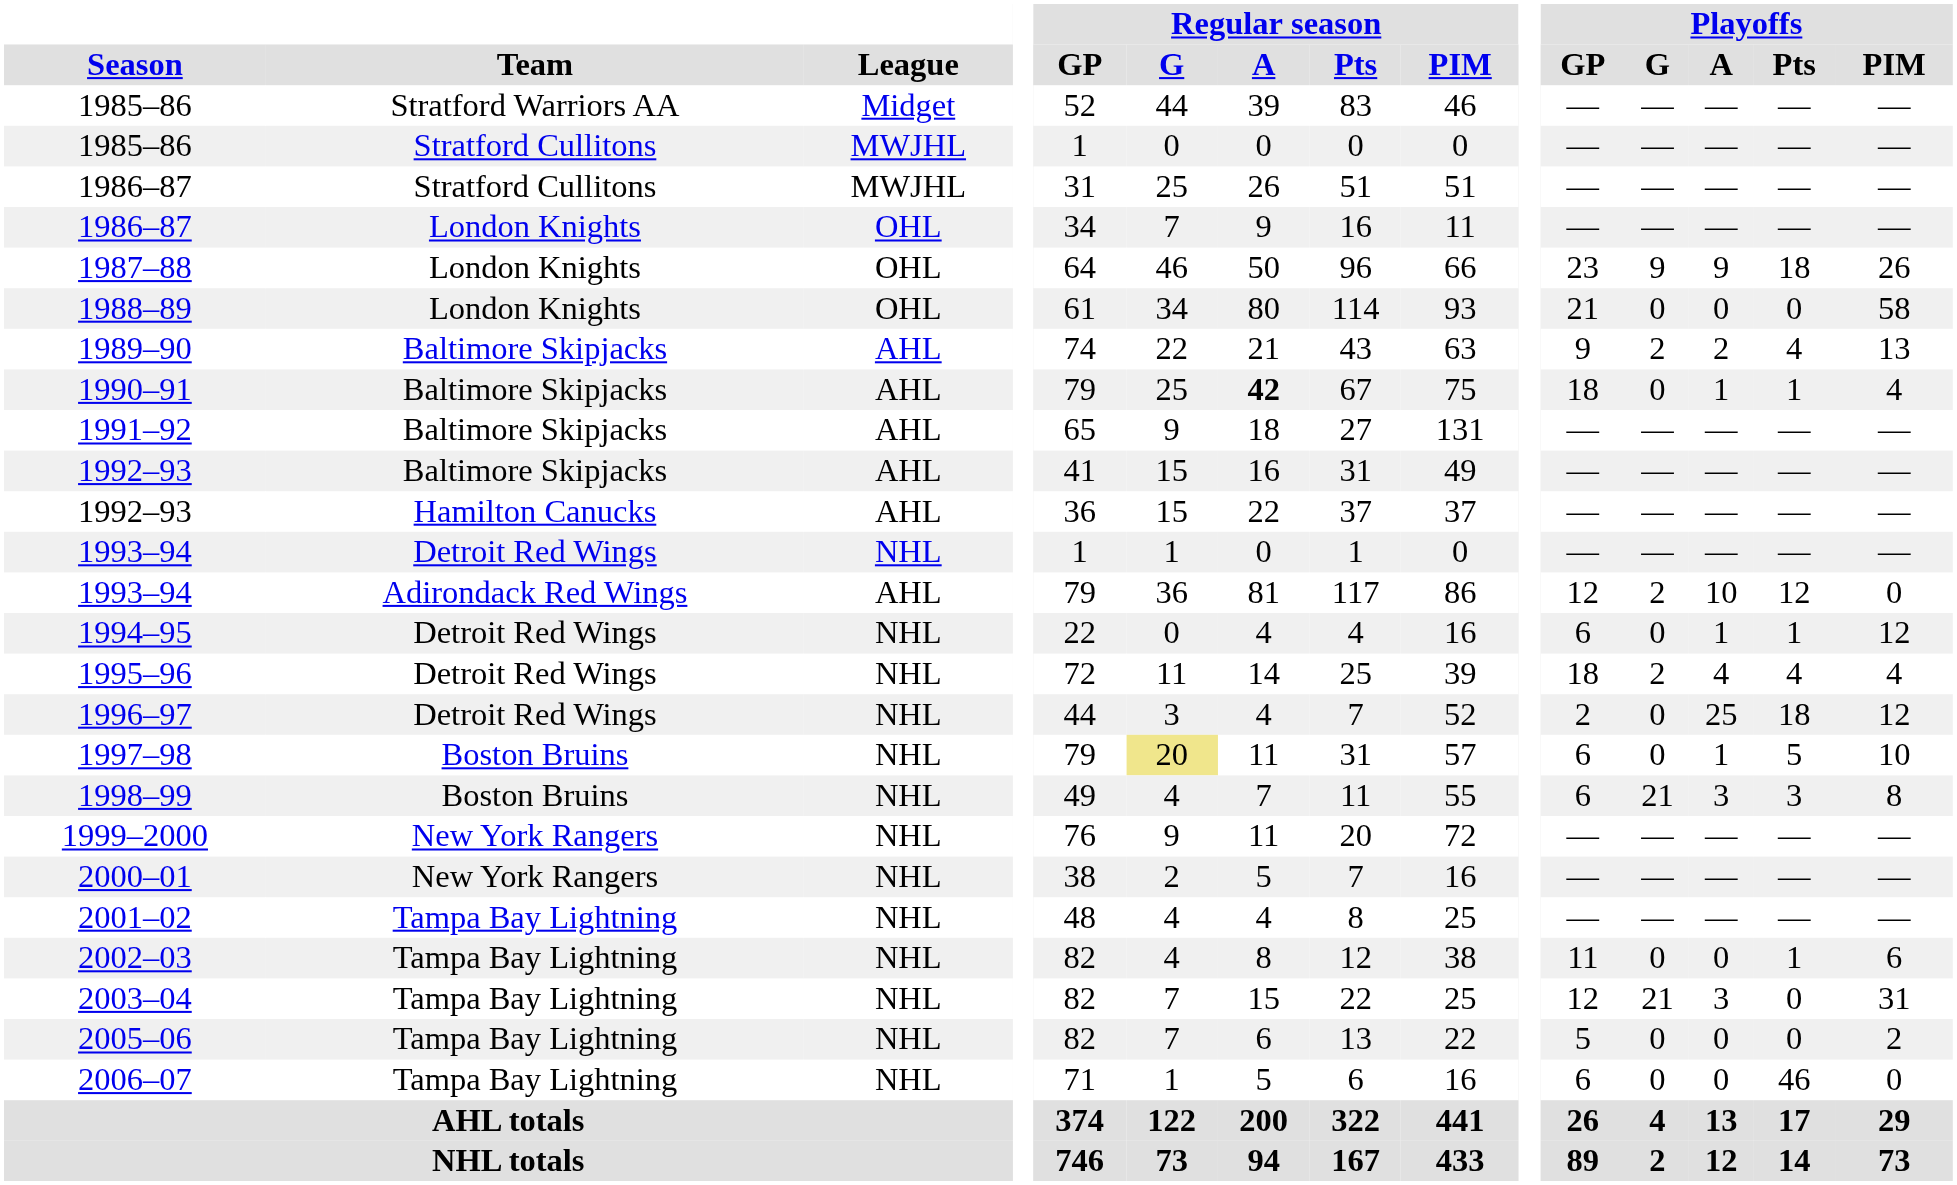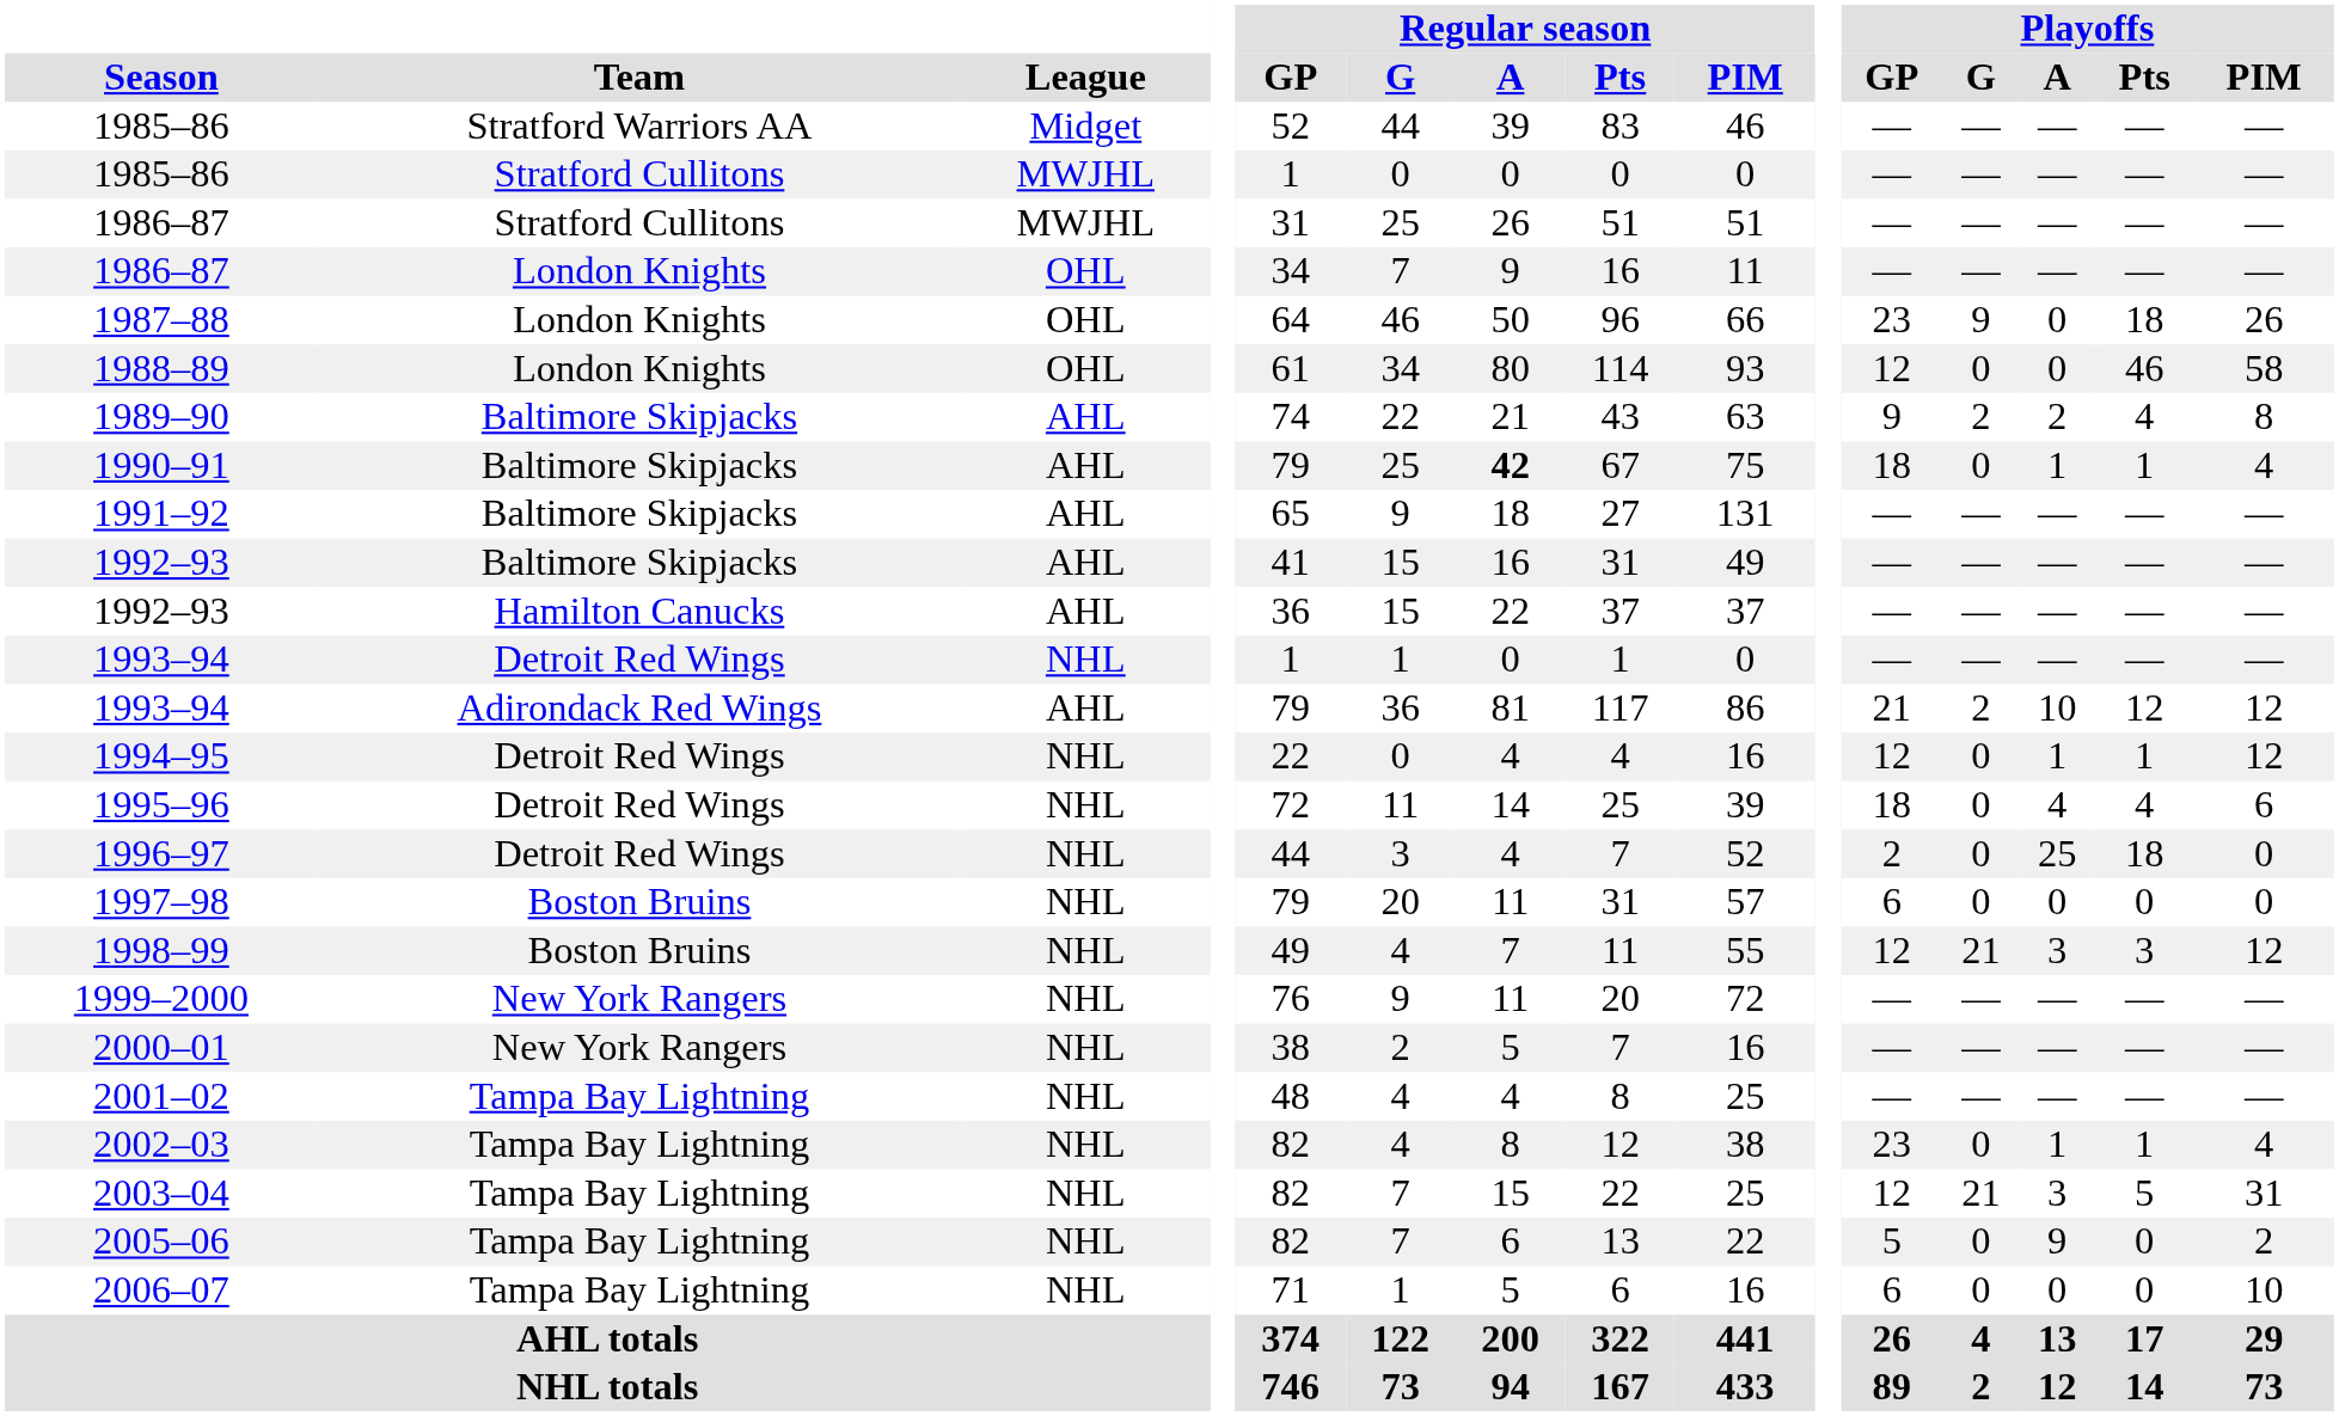 <table border="0" cellpadding="1" cellspacing="0" style="text-align:center; width:60em">
 <tr bgcolor="#e0e0e0">
 <th colspan="3" bgcolor="#ffffff"> </th>
 <th rowspan="99" bgcolor="#ffffff"> </th>
 <th colspan="5"><a href='#'>Regular season</a></th>
 <th rowspan="99" bgcolor="#ffffff"> </th>
 <th colspan="5"><a href='#'>Playoffs</a></th>
 </tr>
 <tr bgcolor="#e0e0e0">
 <th><a href='#'>Season</a></th>
 <th>Team</th>
 <th>League</th>
 <th>GP</th>
 <th><a href='#'>G</a></th>
 <th><a href='#'>A</a></th>
 <th><a href='#'>Pts</a></th>
 <th><a href='#'>PIM</a></th>
 <th>GP</th>
 <th>G</th>
 <th>A</th>
 <th>Pts</th>
 <th>PIM</th>
 </tr>
 <tr>
 <td>1985–86</td>
 <td>Stratford Warriors AA</td>
 <td><a href='#'>Midget</a></td>
 <td>52</td>
 <td>44</td>
 <td>39</td>
 <td>83</td>
 <td>46</td>
 <td>—</td>
 <td>—</td>
 <td>—</td>
 <td>—</td>
 <td>—</td>
 </tr>
 <tr bgcolor="#f0f0f0">
 <td>1985–86</td>
 <td><a href='#'>Stratford Cullitons</a></td>
 <td><a href='#'>MWJHL</a></td>
 <td>1</td>
 <td>0</td>
 <td>0</td>
 <td>0</td>
 <td>0</td>
 <td>—</td>
 <td>—</td>
 <td>—</td>
 <td>—</td>
 <td>—</td>
 </tr>
 <tr>
 <td>1986–87</td>
 <td>Stratford Cullitons</td>
 <td>MWJHL</td>
 <td>31</td>
 <td>25</td>
 <td>26</td>
 <td>51</td>
 <td>51</td>
 <td>—</td>
 <td>—</td>
 <td>—</td>
 <td>—</td>
 <td>—</td>
 </tr>
 <tr bgcolor="#f0f0f0">
 <td><a href='#'>1986–87</a></td>
 <td><a href='#'>London Knights</a></td>
 <td><a href='#'>OHL</a></td>
 <td>34</td>
 <td>7</td>
 <td>9</td>
 <td>16</td>
 <td>11</td>
 <td>—</td>
 <td>—</td>
 <td>—</td>
 <td>—</td>
 <td>—</td>
 </tr>
 <tr>
 <td><a href='#'>1987–88</a></td>
 <td>London Knights</td>
 <td>OHL</td>
 <td>64</td>
 <td>46</td>
 <td>50</td>
 <td>96</td>
 <td>66</td>
 <td>23</td>
 <td>9</td>
-<td>9</td>
+<td>0</td>
 <td>18</td>
 <td>26</td>
 </tr>
 <tr bgcolor="#f0f0f0">
 <td><a href='#'>1988–89</a></td>
 <td>London Knights</td>
 <td>OHL</td>
 <td>61</td>
 <td>34</td>
 <td>80</td>
 <td>114</td>
 <td>93</td>
-<td>21</td>
+<td>12</td>
 <td>0</td>
 <td>0</td>
-<td>0</td>
+<td>46</td>
 <td>58</td>
 </tr>
 <tr>
 <td><a href='#'>1989–90</a></td>
 <td><a href='#'>Baltimore Skipjacks</a></td>
 <td><a href='#'>AHL</a></td>
 <td>74</td>
 <td>22</td>
 <td>21</td>
 <td>43</td>
 <td>63</td>
 <td>9</td>
 <td>2</td>
 <td>2</td>
 <td>4</td>
-<td>13</td>
+<td>8</td>
 </tr>
 <tr bgcolor="#f0f0f0">
 <td><a href='#'>1990–91</a></td>
 <td>Baltimore Skipjacks</td>
 <td>AHL</td>
 <td>79</td>
 <td>25</td>
 <td><strong>42</strong></td>
 <td>67</td>
 <td>75</td>
 <td>18</td>
 <td>0</td>
 <td>1</td>
 <td>1</td>
 <td>4</td>
 </tr>
 <tr>
 <td><a href='#'>1991–92</a></td>
 <td>Baltimore Skipjacks</td>
 <td>AHL</td>
 <td>65</td>
 <td>9</td>
 <td>18</td>
 <td>27</td>
 <td>131</td>
 <td>—</td>
 <td>—</td>
 <td>—</td>
 <td>—</td>
 <td>—</td>
 </tr>
 <tr bgcolor="#f0f0f0">
 <td><a href='#'>1992–93</a></td>
 <td>Baltimore Skipjacks</td>
 <td>AHL</td>
 <td>41</td>
 <td>15</td>
 <td>16</td>
 <td>31</td>
 <td>49</td>
 <td>—</td>
 <td>—</td>
 <td>—</td>
 <td>—</td>
 <td>—</td>
 </tr>
 <tr>
 <td>1992–93</td>
 <td><a href='#'>Hamilton Canucks</a></td>
 <td>AHL</td>
 <td>36</td>
 <td>15</td>
 <td>22</td>
 <td>37</td>
 <td>37</td>
 <td>—</td>
 <td>—</td>
 <td>—</td>
 <td>—</td>
 <td>—</td>
 </tr>
 <tr bgcolor="#f0f0f0">
 <td><a href='#'>1993–94</a></td>
 <td><a href='#'>Detroit Red Wings</a></td>
 <td><a href='#'>NHL</a></td>
 <td>1</td>
 <td>1</td>
 <td>0</td>
 <td>1</td>
 <td>0</td>
 <td>—</td>
 <td>—</td>
 <td>—</td>
 <td>—</td>
 <td>—</td>
 </tr>
 <tr>
 <td><a href='#'>1993–94</a></td>
 <td><a href='#'>Adirondack Red Wings</a></td>
 <td>AHL</td>
 <td>79</td>
 <td>36</td>
 <td>81</td>
 <td>117</td>
 <td>86</td>
-<td>12</td>
+<td>21</td>
 <td>2</td>
 <td>10</td>
 <td>12</td>
-<td>0</td>
+<td>12</td>
 </tr>
 <tr bgcolor="#f0f0f0">
 <td><a href='#'>1994–95</a></td>
 <td>Detroit Red Wings</td>
 <td>NHL</td>
 <td>22</td>
 <td>0</td>
 <td>4</td>
 <td>4</td>
 <td>16</td>
-<td>6</td>
+<td>12</td>
 <td>0</td>
 <td>1</td>
 <td>1</td>
 <td>12</td>
 </tr>
 <tr>
 <td><a href='#'>1995–96</a></td>
 <td>Detroit Red Wings</td>
 <td>NHL</td>
 <td>72</td>
 <td>11</td>
 <td>14</td>
 <td>25</td>
 <td>39</td>
 <td>18</td>
-<td>2</td>
+<td>0</td>
 <td>4</td>
 <td>4</td>
-<td>4</td>
+<td>6</td>
 </tr>
 <tr bgcolor="#f0f0f0">
 <td><a href='#'>1996–97</a></td>
 <td>Detroit Red Wings</td>
 <td>NHL</td>
 <td>44</td>
 <td>3</td>
 <td>4</td>
 <td>7</td>
 <td>52</td>
 <td>2</td>
 <td>0</td>
 <td>25</td>
 <td>18</td>
-<td>12</td>
+<td>0</td>
 </tr>
 <tr>
 <td><a href='#'>1997–98</a></td>
 <td><a href='#'>Boston Bruins</a></td>
 <td>NHL</td>
 <td>79</td>
-<td style="background: khaki;">20</td>
+<td>20</td>
 <td>11</td>
 <td>31</td>
 <td>57</td>
 <td>6</td>
 <td>0</td>
-<td>1</td>
-<td>5</td>
-<td>10</td>
+<td>0</td>
+<td>0</td>
+<td>0</td>
 </tr>
 <tr bgcolor="#f0f0f0">
 <td><a href='#'>1998–99</a></td>
 <td>Boston Bruins</td>
 <td>NHL</td>
 <td>49</td>
 <td>4</td>
 <td>7</td>
 <td>11</td>
 <td>55</td>
-<td>6</td>
+<td>12</td>
 <td>21</td>
 <td>3</td>
 <td>3</td>
-<td>8</td>
+<td>12</td>
 </tr>
 <tr>
 <td><a href='#'>1999–2000</a></td>
 <td><a href='#'>New York Rangers</a></td>
 <td>NHL</td>
 <td>76</td>
 <td>9</td>
 <td>11</td>
 <td>20</td>
 <td>72</td>
 <td>—</td>
 <td>—</td>
 <td>—</td>
 <td>—</td>
 <td>—</td>
 </tr>
 <tr bgcolor="#f0f0f0">
 <td><a href='#'>2000–01</a></td>
 <td>New York Rangers</td>
 <td>NHL</td>
 <td>38</td>
 <td>2</td>
 <td>5</td>
 <td>7</td>
 <td>16</td>
 <td>—</td>
 <td>—</td>
 <td>—</td>
 <td>—</td>
 <td>—</td>
 </tr>
 <tr>
 <td><a href='#'>2001–02</a></td>
 <td><a href='#'>Tampa Bay Lightning</a></td>
 <td>NHL</td>
 <td>48</td>
 <td>4</td>
 <td>4</td>
 <td>8</td>
 <td>25</td>
 <td>—</td>
 <td>—</td>
 <td>—</td>
 <td>—</td>
 <td>—</td>
 </tr>
 <tr bgcolor="#f0f0f0">
 <td><a href='#'>2002–03</a></td>
 <td>Tampa Bay Lightning</td>
 <td>NHL</td>
 <td>82</td>
 <td>4</td>
 <td>8</td>
 <td>12</td>
 <td>38</td>
-<td>11</td>
-<td>0</td>
+<td>23</td>
 <td>0</td>
 <td>1</td>
-<td>6</td>
+<td>1</td>
+<td>4</td>
 </tr>
 <tr>
 <td><a href='#'>2003–04</a></td>
 <td>Tampa Bay Lightning</td>
 <td>NHL</td>
 <td>82</td>
 <td>7</td>
 <td>15</td>
 <td>22</td>
 <td>25</td>
 <td>12</td>
 <td>21</td>
 <td>3</td>
-<td>0</td>
+<td>5</td>
 <td>31</td>
 </tr>
 <tr bgcolor="#f0f0f0">
 <td><a href='#'>2005–06</a></td>
 <td>Tampa Bay Lightning</td>
 <td>NHL</td>
 <td>82</td>
 <td>7</td>
 <td>6</td>
 <td>13</td>
 <td>22</td>
 <td>5</td>
 <td>0</td>
-<td>0</td>
+<td>9</td>
 <td>0</td>
 <td>2</td>
 </tr>
 <tr>
 <td><a href='#'>2006–07</a></td>
 <td>Tampa Bay Lightning</td>
 <td>NHL</td>
 <td>71</td>
 <td>1</td>
 <td>5</td>
 <td>6</td>
 <td>16</td>
 <td>6</td>
 <td>0</td>
 <td>0</td>
-<td>46</td>
 <td>0</td>
+<td>10</td>
 </tr>
 <tr bgcolor="#e0e0e0">
 <th colspan="3">AHL totals</th>
 <th>374</th>
 <th>122</th>
 <th>200</th>
 <th>322</th>
 <th>441</th>
 <th>26</th>
 <th>4</th>
 <th>13</th>
 <th>17</th>
 <th>29</th>
 </tr>
 <tr bgcolor="#e0e0e0">
 <th colspan="3">NHL totals</th>
 <th>746</th>
 <th>73</th>
 <th>94</th>
 <th>167</th>
 <th>433</th>
 <th>89</th>
 <th>2</th>
 <th>12</th>
 <th>14</th>
 <th>73</th>
 </tr>
 </table>
